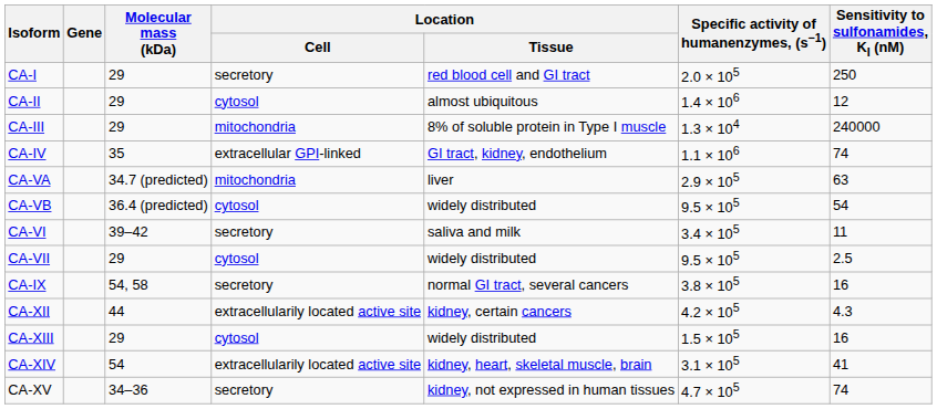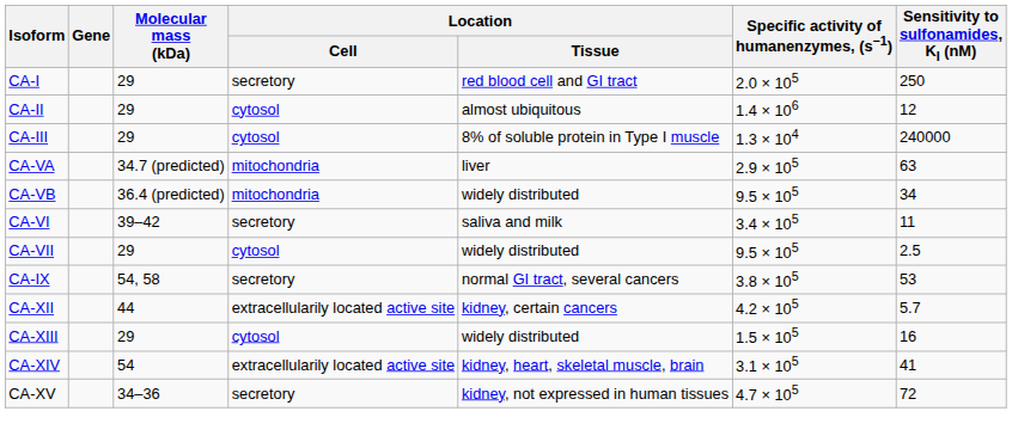 <table class="wikitable">
 <tr>
 <th rowspan=2>Isoform</th>
 <th rowspan=2>Gene</th>
 <th rowspan=2><a href='#'>Molecular <br>mass</a> <br>(kDa)</th>
 <th colspan=2>Location</th>
 <th rowspan=2>Specific activity of <br>humanenzymes, (s<sup>−1</sup>)</th>
 <th rowspan=2>Sensitivity to <br><a href='#'>sulfonamides</a>, <br>K<sub>I</sub> (nM)</th>
 </tr>
 <tr>
 <th>Cell</th>
 <th>Tissue</th>
 </tr>
 <tr>
 <td><a href='#'>CA-I</a></td>
 <td></td>
 <td>29</td>
 <td>secretory</td>
 <td><a href='#'>red blood cell</a> and <a href='#'>GI tract</a></td>
 <td>2.0 × 10<sup>5</sup></td>
 <td>250</td>
 </tr>
 <tr>
 <td><a href='#'>CA-II</a></td>
 <td></td>
 <td>29</td>
 <td><a href='#'>cytosol</a></td>
 <td>almost ubiquitous</td>
 <td>1.4 × 10<sup>6</sup></td>
 <td>12</td>
 </tr>
 <tr>
 <td><a href='#'>CA-III</a></td>
 <td></td>
 <td>29</td>
-<td><a href='#'>mitochondria</a></td>
+<td><a href='#'>cytosol</a></td>
 <td>8% of soluble protein in Type I <a href='#'>muscle</a></td>
 <td>1.3 × 10<sup>4</sup></td>
 <td>240000</td>
-</tr>
-<tr>
-<td><a href='#'>CA-IV</a></td>
-<td></td>
-<td>35</td>
-<td>extracellular <a href='#'>GPI</a>-linked</td>
-<td><a href='#'>GI tract</a>, <a href='#'>kidney</a>, endothelium</td>
-<td>1.1 × 10<sup>6</sup></td>
-<td>74</td>
 </tr>
 <tr>
 <td><a href='#'>CA-VA</a></td>
 <td></td>
 <td>34.7 (predicted)</td>
 <td><a href='#'>mitochondria</a></td>
 <td>liver</td>
 <td>2.9 × 10<sup>5</sup></td>
 <td>63</td>
 </tr>
 <tr>
 <td><a href='#'>CA-VB</a></td>
 <td></td>
 <td>36.4 (predicted)</td>
-<td><a href='#'>cytosol</a></td>
+<td><a href='#'>mitochondria</a></td>
 <td>widely distributed</td>
 <td>9.5 × 10<sup>5</sup></td>
-<td>54</td>
+<td>34</td>
 </tr>
 <tr>
 <td><a href='#'>CA-VI</a></td>
 <td></td>
 <td>39–42</td>
 <td>secretory</td>
 <td>saliva and milk</td>
 <td>3.4 × 10<sup>5</sup></td>
 <td>11</td>
 </tr>
 <tr>
 <td><a href='#'>CA-VII</a></td>
 <td></td>
 <td>29</td>
 <td><a href='#'>cytosol</a></td>
 <td>widely distributed</td>
 <td>9.5 × 10<sup>5</sup></td>
 <td>2.5</td>
 </tr>
 <tr>
 <td><a href='#'>CA-IX</a></td>
 <td></td>
 <td>54, 58</td>
 <td>secretory</td>
 <td>normal <a href='#'>GI tract</a>, several cancers</td>
 <td>3.8 × 10<sup>5</sup></td>
-<td>16</td>
+<td>53</td>
 </tr>
 <tr>
 <td><a href='#'>CA-XII</a></td>
 <td></td>
 <td>44</td>
 <td>extracellularily located <a href='#'>active site</a></td>
 <td><a href='#'>kidney</a>, certain <a href='#'>cancers</a></td>
 <td>4.2 × 10<sup>5</sup></td>
-<td>4.3</td>
+<td>5.7</td>
 </tr>
 <tr>
 <td><a href='#'>CA-XIII</a></td>
 <td></td>
 <td>29</td>
 <td><a href='#'>cytosol</a></td>
 <td>widely distributed</td>
 <td>1.5 × 10<sup>5</sup></td>
 <td>16</td>
 </tr>
 <tr>
 <td><a href='#'>CA-XIV</a></td>
 <td></td>
 <td>54</td>
 <td>extracellularily located <a href='#'>active site</a></td>
 <td><a href='#'>kidney</a>, <a href='#'>heart</a>, <a href='#'>skeletal muscle</a>, <a href='#'>brain</a></td>
 <td>3.1 × 10<sup>5</sup></td>
 <td>41</td>
 </tr>
 <tr>
 <td>CA-XV</td>
 <td></td>
 <td>34–36</td>
 <td>secretory</td>
 <td><a href='#'>kidney</a>, not expressed in human tissues</td>
 <td>4.7 × 10<sup>5</sup></td>
-<td>74</td>
+<td>72</td>
 </tr>
 </table>
